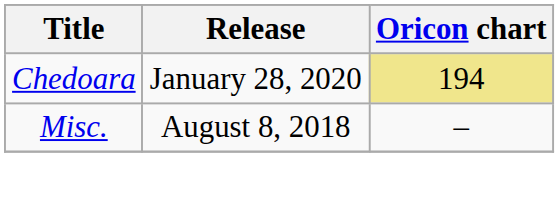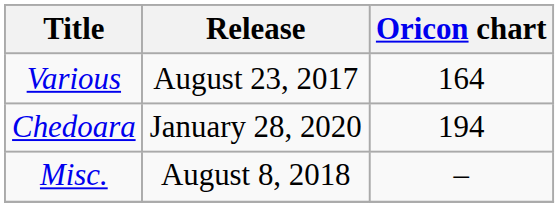 <table class="wikitable" style="text-align:center;">
 <tr>
 <th>Title</th>
 <th>Release</th>
 <th><a href='#'>Oricon</a> chart</th>
 </tr>
 <tr>
+<td><em><a href='#'>Various</a></em></td>
+<td>August 23, 2017</td>
+<td>164</td>
+</tr>
+<tr>
 <td><em><a href='#'>Chedoara</a></em></td>
 <td>January 28, 2020</td>
-<td style="background: khaki;">194</td>
+<td>194</td>
 </tr>
 <tr>
 <td><em><a href='#'>Misc.</a></em></td>
 <td>August 8, 2018</td>
 <td>–</td>
 </tr>
 <tr>
 </tr>
 </table>
